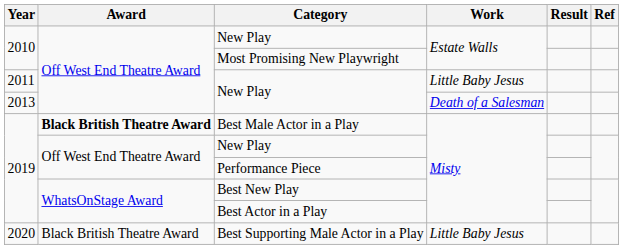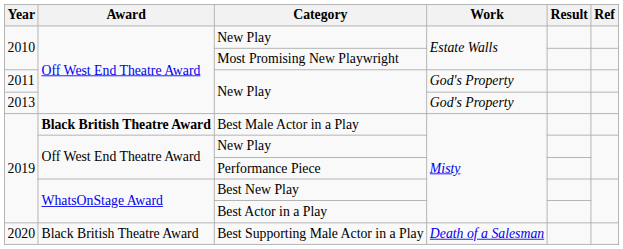 <table class="wikitable">
 <tr>
 <th>Year</th>
 <th>Award</th>
 <th>Category</th>
 <th>Work</th>
 <th>Result</th>
 <th>Ref</th>
 </tr>
 <tr>
 <td rowspan="2">2010</td>
 <td rowspan="4"><a href='#'>Off West End Theatre Award</a></td>
 <td>New Play</td>
 <td rowspan="2"><em>Estate Walls</em></td>
 <td></td>
 <td></td>
 </tr>
 <tr>
 <td>Most Promising New Playwright</td>
 <td></td>
 <td></td>
 </tr>
 <tr>
 <td>2011</td>
 <td rowspan="2">New Play</td>
-<td><em>Little Baby Jesus</em></td>
+<td><em>God's Property</em></td>
 <td></td>
 <td></td>
 </tr>
 <tr>
 <td>2013</td>
-<td><em><a href='#'>Death of a Salesman</a></em></td>
+<td><em>God's Property</em></td>
 <td></td>
 <td></td>
 </tr>
 <tr>
 <td rowspan="5">2019</td>
 <td><strong>Black British Theatre Award</strong></td>
 <td>Best Male Actor in a Play</td>
 <td rowspan="5"><a href='#'><em>Misty</em></a></td>
 <td></td>
 <td></td>
 </tr>
 <tr>
 <td rowspan="2">Off West End Theatre Award</td>
 <td>New Play</td>
 <td></td>
 <td rowspan="2"></td>
 </tr>
 <tr>
 <td>Performance Piece</td>
 <td></td>
 </tr>
 <tr>
 <td rowspan="2"><a href='#'>WhatsOnStage Award</a></td>
 <td>Best New Play</td>
 <td></td>
 <td rowspan="2"></td>
 </tr>
 <tr>
 <td>Best Actor in a Play</td>
 <td></td>
 </tr>
 <tr>
 <td>2020</td>
 <td>Black British Theatre Award</td>
 <td>Best Supporting Male Actor in a Play</td>
-<td><em>Little Baby Jesus</em></td>
+<td><em><a href='#'>Death of a Salesman</a></em></td>
 <td></td>
 <td></td>
 </tr>
 </table>
